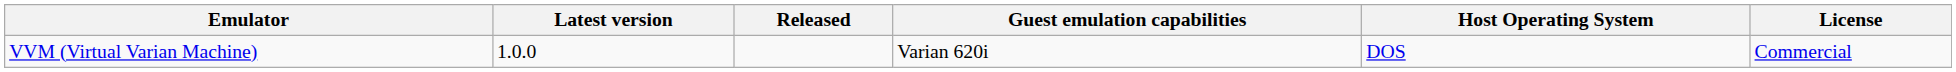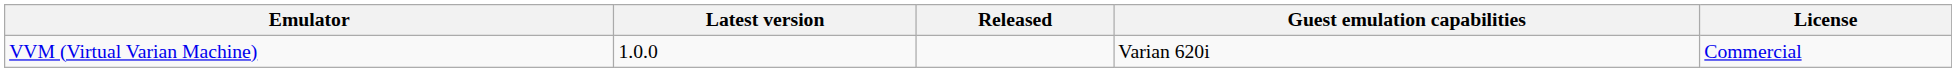 <table class="wikitable sortable" style="width:100%">
 <tr>
 <th>Emulator</th>
 <th>Latest version</th>
 <th>Released</th>
 <th>Guest emulation capabilities</th>
-<th>Host Operating System</th>
 <th>License</th>
 </tr>
 <tr>
 <td><a href='#'>VVM (Virtual Varian Machine)</a></td>
 <td>1.0.0</td>
 <td></td>
 <td>Varian 620i</td>
-<td><a href='#'>DOS</a></td>
 <td><a href='#'>Commercial</a></td>
 </tr>
 </table>
